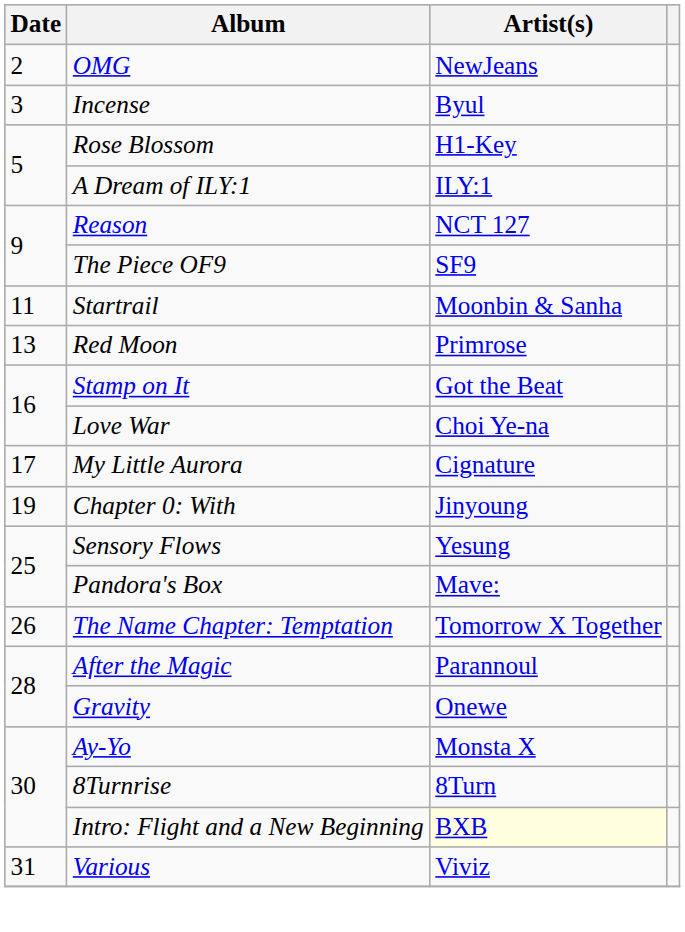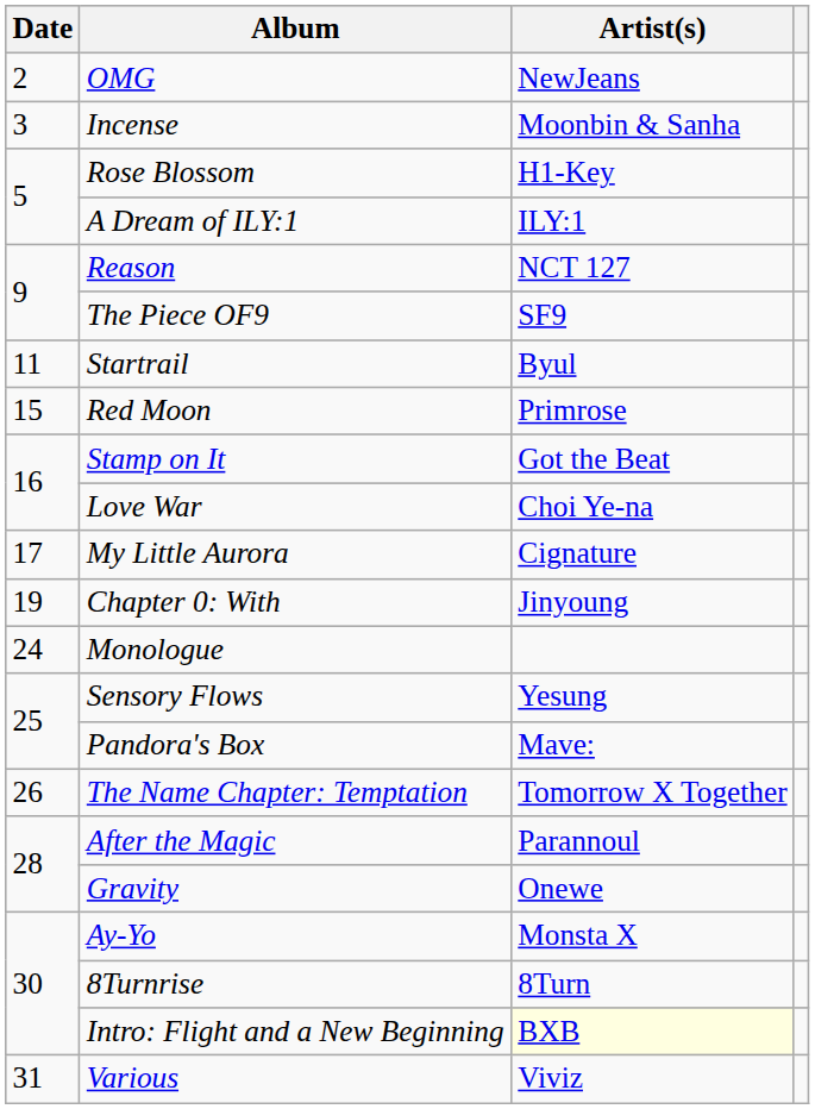 <table class="wikitable">
 <tr>
 <th>Date</th>
 <th>Album</th>
 <th>Artist(s)</th>
 <th></th>
 </tr>
 <tr>
 <td>2</td>
 <td><em><a href='#'>OMG</a></em></td>
 <td><a href='#'>NewJeans</a></td>
 <td></td>
 </tr>
 <tr>
 <td>3</td>
 <td><em>Incense</em></td>
-<td><a href='#'>Byul</a></td>
+<td><a href='#'>Moonbin & Sanha</a></td>
 <td></td>
 </tr>
 <tr>
 <td rowspan="2">5</td>
 <td><em>Rose Blossom</em></td>
 <td><a href='#'>H1-Key</a></td>
 <td></td>
 </tr>
 <tr>
 <td><em>A Dream of ILY:1</em></td>
 <td><a href='#'>ILY:1</a></td>
 <td></td>
 </tr>
 <tr>
 <td rowspan="2">9</td>
 <td><em><a href='#'>Reason</a></em></td>
 <td><a href='#'>NCT 127</a></td>
 <td></td>
 </tr>
 <tr>
 <td><em>The Piece OF9</em></td>
 <td><a href='#'>SF9</a></td>
 <td></td>
 </tr>
 <tr>
 <td>11</td>
 <td><em>Startrail</em></td>
-<td><a href='#'>Moonbin & Sanha</a></td>
+<td><a href='#'>Byul</a></td>
 <td></td>
 </tr>
 <tr>
-<td>13</td>
+<td>15</td>
 <td><em>Red Moon</em></td>
 <td><a href='#'>Primrose</a></td>
 <td></td>
 </tr>
 <tr>
 <td rowspan="2">16</td>
 <td><em><a href='#'>Stamp on It</a></em></td>
 <td><a href='#'>Got the Beat</a></td>
 <td></td>
 </tr>
 <tr>
 <td><em>Love War</em></td>
 <td><a href='#'>Choi Ye-na</a></td>
 <td></td>
 </tr>
 <tr>
 <td>17</td>
 <td><em>My Little Aurora</em></td>
 <td><a href='#'>Cignature</a></td>
 <td></td>
 </tr>
 <tr>
 <td>19</td>
 <td><em>Chapter 0: With</em></td>
 <td><a href='#'>Jinyoung</a></td>
+<td></td>
+</tr>
+<tr>
+<td>24</td>
+<td><em>Monologue</em></td>
+<td></td>
 <td></td>
 </tr>
 <tr>
 <td rowspan="2">25</td>
 <td><em>Sensory Flows</em></td>
 <td><a href='#'>Yesung</a></td>
 <td></td>
 </tr>
 <tr>
 <td><em>Pandora's Box</em></td>
 <td><a href='#'>Mave:</a></td>
 <td></td>
 </tr>
 <tr>
 <td>26</td>
 <td><em><a href='#'>The Name Chapter: Temptation</a></em></td>
 <td><a href='#'>Tomorrow X Together</a></td>
 <td></td>
 </tr>
 <tr>
 <td rowspan="2">28</td>
 <td><em><a href='#'>After the Magic</a></em></td>
 <td><a href='#'>Parannoul</a></td>
 <td></td>
 </tr>
 <tr>
 <td><a href='#'><em>Gravity</em></a></td>
 <td><a href='#'>Onewe</a></td>
 <td></td>
 </tr>
 <tr>
 <td rowspan="3">30</td>
 <td><em><a href='#'>Ay-Yo</a></em></td>
 <td><a href='#'>Monsta X</a></td>
 <td></td>
 </tr>
 <tr>
 <td><em>8Turnrise</em></td>
 <td><a href='#'>8Turn</a></td>
 <td></td>
 </tr>
 <tr>
 <td><em>Intro: Flight and a New Beginning</em></td>
 <td style="background: lightyellow;"><a href='#'>BXB</a></td>
 <td></td>
 </tr>
 <tr>
 <td>31</td>
 <td><em><a href='#'>Various</a></em></td>
 <td><a href='#'>Viviz</a></td>
 <td></td>
 </tr>
 <tr>
 </tr>
 </table>
